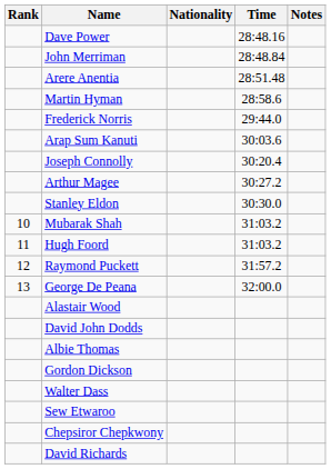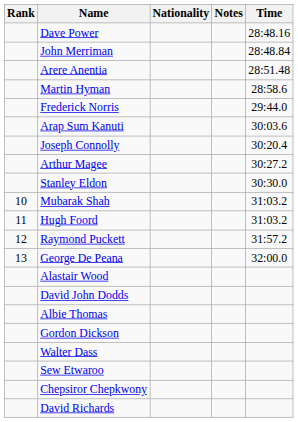 <table class="wikitable sortable" style=" text-align:center">
 <tr>
 <th>Rank</th>
 <th>Name</th>
 <th>Nationality</th>
+<th>Notes</th>
 <th>Time</th>
-<th>Notes</th>
 </tr>
 <tr>
 <td></td>
 <td align=left><a href='#'>Dave Power</a></td>
 <td align=left></td>
+<td></td>
 <td>28:48.16</td>
-<td></td>
 </tr>
 <tr>
 <td></td>
 <td align=left><a href='#'>John Merriman</a></td>
 <td align=left></td>
+<td></td>
 <td>28:48.84</td>
-<td></td>
 </tr>
 <tr>
 <td></td>
 <td align=left><a href='#'>Arere Anentia</a></td>
 <td align=left></td>
+<td></td>
 <td>28:51.48</td>
-<td></td>
 </tr>
 <tr>
 <td></td>
 <td align=left><a href='#'>Martin Hyman</a></td>
 <td align=left></td>
+<td></td>
 <td>28:58.6</td>
-<td></td>
 </tr>
 <tr>
 <td></td>
 <td align=left><a href='#'>Frederick Norris</a></td>
 <td align=left></td>
+<td></td>
 <td>29:44.0</td>
-<td></td>
 </tr>
 <tr>
 <td></td>
 <td align=left><a href='#'>Arap Sum Kanuti</a></td>
 <td align=left></td>
+<td></td>
 <td>30:03.6</td>
-<td></td>
 </tr>
 <tr>
 <td></td>
 <td align=left><a href='#'>Joseph Connolly</a></td>
 <td align=left></td>
+<td></td>
 <td>30:20.4</td>
-<td></td>
 </tr>
 <tr>
 <td></td>
 <td align=left><a href='#'>Arthur Magee</a></td>
 <td align=left></td>
+<td></td>
 <td>30:27.2</td>
-<td></td>
 </tr>
 <tr>
 <td></td>
 <td align=left><a href='#'>Stanley Eldon</a></td>
 <td align=left></td>
+<td></td>
 <td>30:30.0</td>
-<td></td>
 </tr>
 <tr>
 <td>10</td>
 <td align=left><a href='#'>Mubarak Shah</a></td>
 <td align=left></td>
+<td></td>
 <td>31:03.2</td>
-<td></td>
 </tr>
 <tr>
 <td>11</td>
 <td align=left><a href='#'>Hugh Foord</a></td>
 <td align=left></td>
+<td></td>
 <td>31:03.2</td>
-<td></td>
 </tr>
 <tr>
 <td>12</td>
 <td align=left><a href='#'>Raymond Puckett</a></td>
 <td align=left></td>
+<td></td>
 <td>31:57.2</td>
-<td></td>
 </tr>
 <tr>
 <td>13</td>
 <td align=left><a href='#'>George De Peana</a></td>
 <td align=left></td>
+<td></td>
 <td>32:00.0</td>
-<td></td>
 </tr>
 <tr>
 <td></td>
 <td align=left><a href='#'>Alastair Wood</a></td>
 <td align=left></td>
 <td></td>
 <td></td>
 </tr>
 <tr>
 <td></td>
 <td align=left><a href='#'>David John Dodds</a></td>
 <td align=left></td>
 <td></td>
 <td></td>
 </tr>
 <tr>
 <td></td>
 <td align=left><a href='#'>Albie Thomas</a></td>
 <td align=left></td>
 <td></td>
 <td></td>
 </tr>
 <tr>
 <td></td>
 <td align=left><a href='#'>Gordon Dickson</a></td>
 <td align=left></td>
 <td></td>
 <td></td>
 </tr>
 <tr>
 <td></td>
 <td align=left><a href='#'>Walter Dass</a></td>
 <td align=left></td>
 <td></td>
 <td></td>
 </tr>
 <tr>
 <td></td>
 <td align=left><a href='#'>Sew Etwaroo</a></td>
 <td align=left></td>
 <td></td>
 <td></td>
 </tr>
 <tr>
 <td></td>
 <td align=left><a href='#'>Chepsiror Chepkwony</a></td>
 <td align=left></td>
 <td></td>
 <td></td>
 </tr>
 <tr>
 <td></td>
 <td align=left><a href='#'>David Richards</a></td>
 <td align=left></td>
 <td></td>
 <td></td>
 </tr>
 </table>
